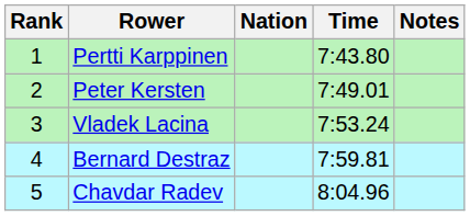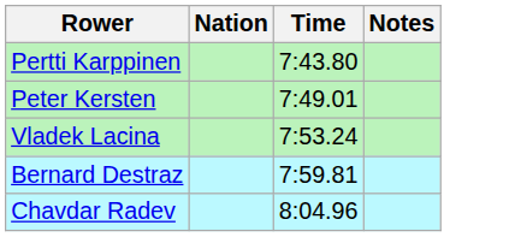 <table class="wikitable sortable" style="text-align:center">
 <tr>
-<th>Rank</th>
 <th>Rower</th>
 <th>Nation</th>
 <th>Time</th>
 <th>Notes</th>
 </tr>
 <tr bgcolor=bbf3bb>
-<td>1</td>
 <td align=left><a href='#'>Pertti Karppinen</a></td>
 <td align=left></td>
 <td>7:43.80</td>
 <td></td>
 </tr>
 <tr bgcolor=bbf3bb>
-<td>2</td>
 <td align=left><a href='#'>Peter Kersten</a></td>
 <td align=left></td>
 <td>7:49.01</td>
 <td></td>
 </tr>
 <tr bgcolor=bbf3bb>
-<td>3</td>
 <td align=left><a href='#'>Vladek Lacina</a></td>
 <td align=left></td>
 <td>7:53.24</td>
 <td></td>
 </tr>
 <tr bgcolor=bbf9ff>
-<td>4</td>
 <td align=left><a href='#'>Bernard Destraz</a></td>
 <td align=left></td>
 <td>7:59.81</td>
 <td></td>
 </tr>
 <tr bgcolor=bbf9ff>
-<td>5</td>
 <td align=left><a href='#'>Chavdar Radev</a></td>
 <td align=left></td>
 <td>8:04.96</td>
 <td></td>
 </tr>
 </table>
